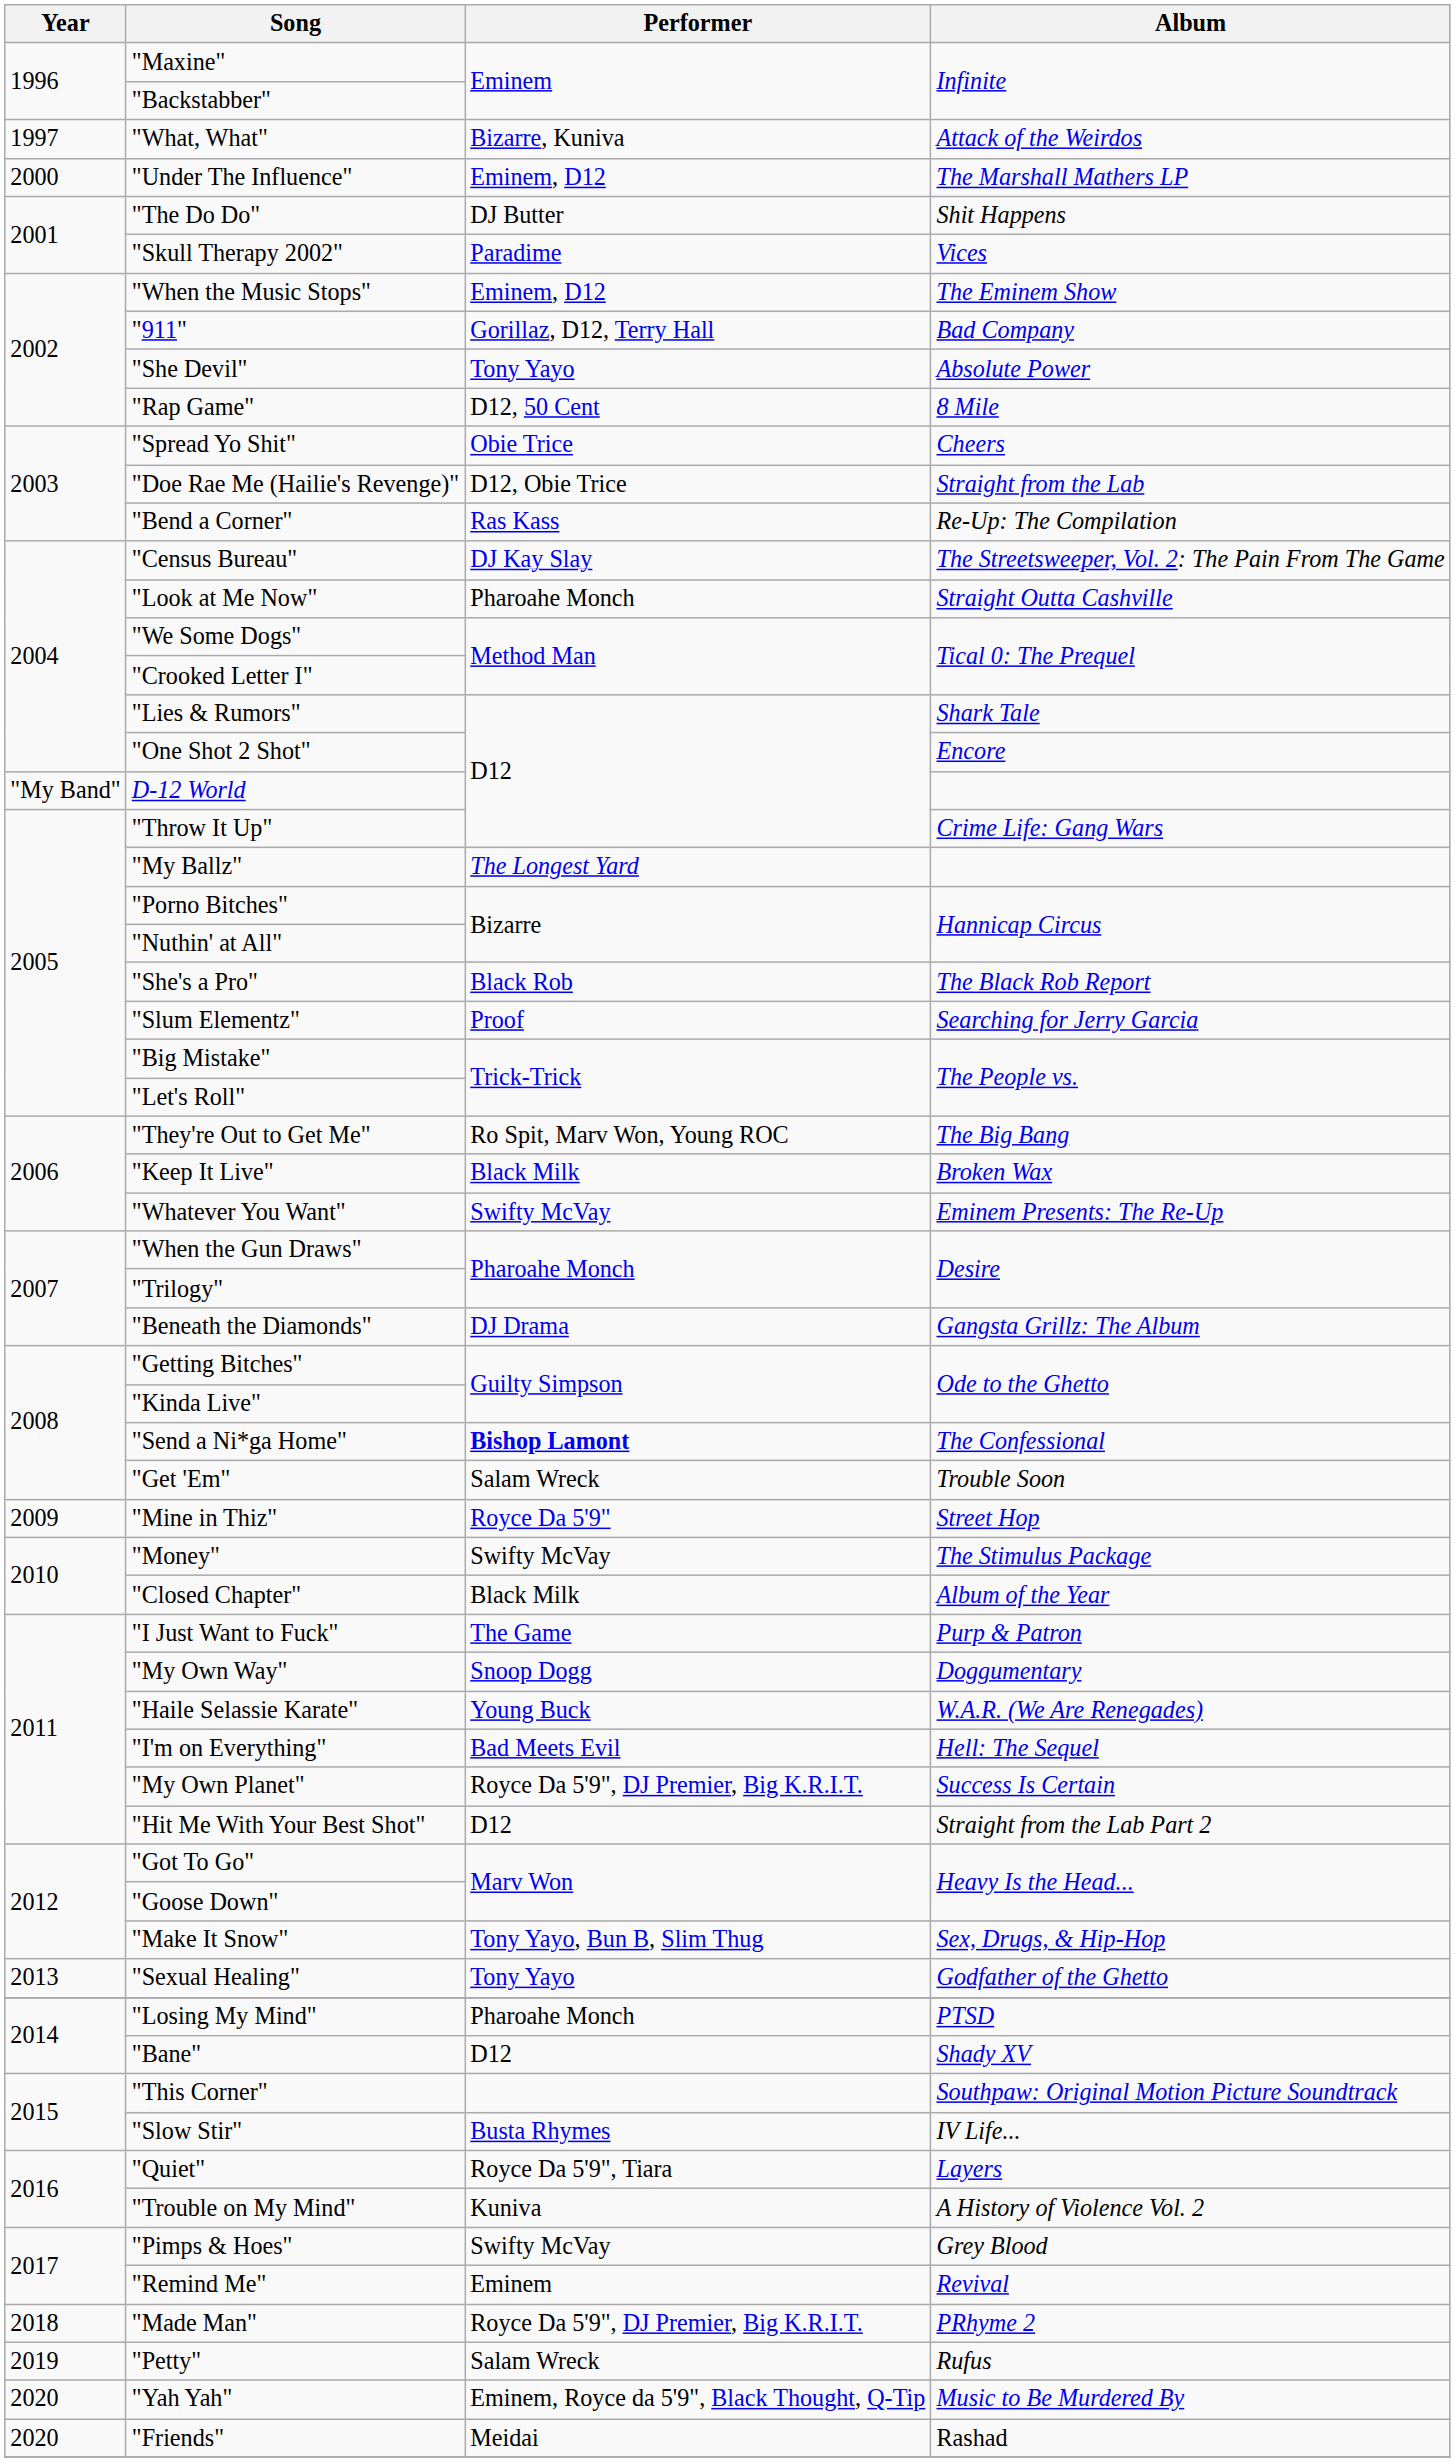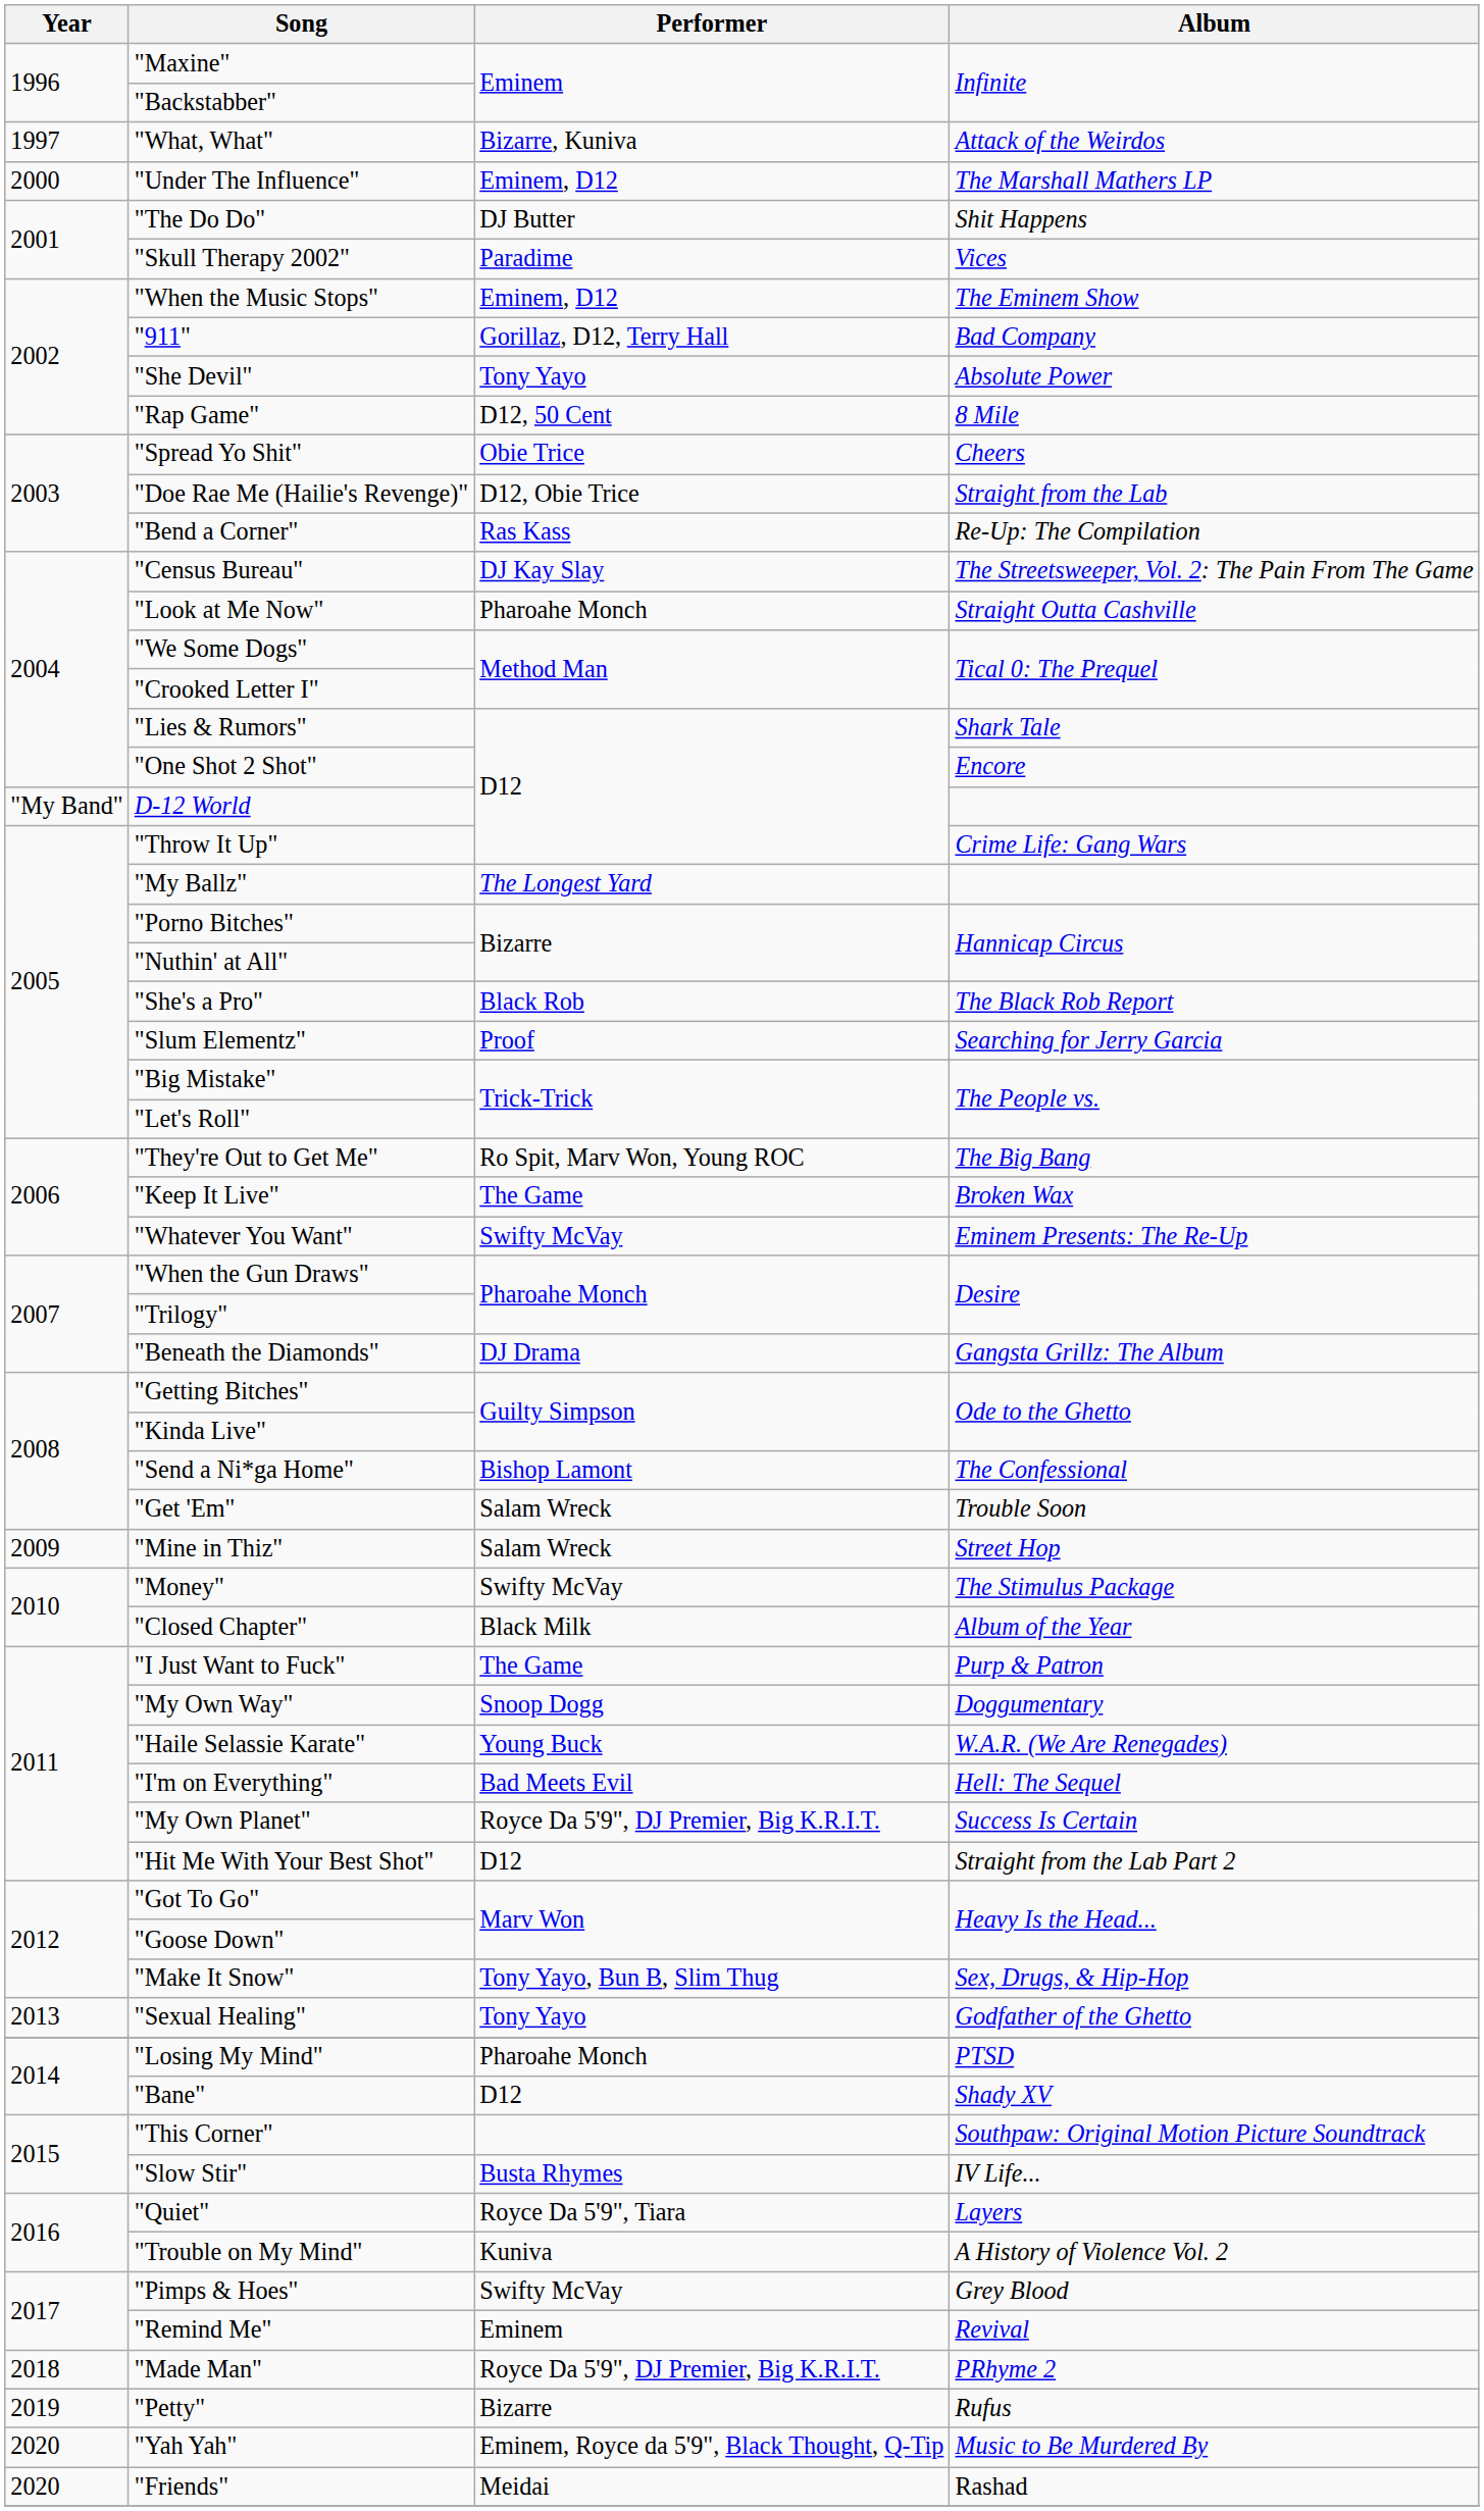 <table class="wikitable sortable">
 <tr>
 <th>Year</th>
 <th>Song</th>
 <th>Performer</th>
 <th>Album</th>
 </tr>
 <tr>
 <td rowspan="2">1996</td>
 <td>"Maxine"</td>
 <td rowspan="2"><a href='#'>Eminem</a></td>
 <td rowspan="2"><em><a href='#'>Infinite</a></em></td>
 </tr>
 <tr>
 <td>"Backstabber"</td>
 </tr>
 <tr>
 <td>1997</td>
 <td>"What, What"</td>
 <td><a href='#'>Bizarre</a>, Kuniva</td>
 <td><em><a href='#'>Attack of the Weirdos</a></em></td>
 </tr>
 <tr>
 <td>2000</td>
 <td>"Under The Influence"</td>
 <td><a href='#'>Eminem</a>, <a href='#'>D12</a></td>
 <td><em><a href='#'>The Marshall Mathers LP</a></em></td>
 </tr>
 <tr>
 <td rowspan="2">2001</td>
 <td>"The Do Do"</td>
 <td>DJ Butter</td>
 <td><em>Shit Happens</em></td>
 </tr>
 <tr>
 <td>"Skull Therapy 2002"</td>
 <td><a href='#'>Paradime</a></td>
 <td><a href='#'><em>Vices</em></a></td>
 </tr>
 <tr>
 <td rowspan="4">2002</td>
 <td>"When the Music Stops"</td>
 <td><a href='#'>Eminem</a>, <a href='#'>D12</a></td>
 <td><em><a href='#'>The Eminem Show</a></em></td>
 </tr>
 <tr>
 <td>"<a href='#'>911</a>"</td>
 <td><a href='#'>Gorillaz</a>, D12, <a href='#'>Terry Hall</a></td>
 <td><em><a href='#'>Bad Company</a></em></td>
 </tr>
 <tr>
 <td>"She Devil"</td>
 <td><a href='#'>Tony Yayo</a></td>
 <td><em><a href='#'>Absolute Power</a></em></td>
 </tr>
 <tr>
 <td>"Rap Game"</td>
 <td>D12, <a href='#'>50 Cent</a></td>
 <td><em><a href='#'>8 Mile</a></em></td>
 </tr>
 <tr>
 <td rowspan="3">2003</td>
 <td>"Spread Yo Shit"</td>
 <td><a href='#'>Obie Trice</a></td>
 <td><em><a href='#'>Cheers</a></em></td>
 </tr>
 <tr>
 <td>"Doe Rae Me (Hailie's Revenge)"</td>
 <td>D12, Obie Trice</td>
 <td><em><a href='#'>Straight from the Lab</a></em></td>
 </tr>
 <tr>
 <td>"Bend a Corner"</td>
 <td><a href='#'>Ras Kass</a></td>
 <td><em>Re-Up: The Compilation</em></td>
 </tr>
 <tr>
 <td rowspan="6">2004</td>
 <td>"Census Bureau"</td>
 <td><a href='#'>DJ Kay Slay</a></td>
 <td><em><a href='#'>The Streetsweeper, Vol. 2</a>: The Pain From The Game</em></td>
 </tr>
 <tr>
 <td>"Look at Me Now"</td>
 <td>Pharoahe Monch</td>
 <td><em><a href='#'>Straight Outta Cashville</a></em></td>
 </tr>
 <tr>
 <td>"We Some Dogs"</td>
 <td rowspan="2"><a href='#'>Method Man</a></td>
 <td rowspan="2"><em><a href='#'>Tical 0: The Prequel</a></em></td>
 </tr>
 <tr>
 <td>"Crooked Letter I"</td>
 </tr>
 <tr>
 <td>"Lies & Rumors"</td>
 <td rowspan="4">D12</td>
 <td><em><a href='#'>Shark Tale</a></em></td>
 </tr>
 <tr>
 <td>"One Shot 2 Shot"</td>
 <td><em><a href='#'>Encore</a></em></td>
 </tr>
 <tr>
 <td>"My Band"</td>
 <td><em><a href='#'>D-12 World</a></em></td>
 </tr>
 <tr>
 <td rowspan="8">2005</td>
 <td>"Throw It Up"</td>
 <td><em><a href='#'>Crime Life: Gang Wars</a></em></td>
 </tr>
 <tr>
 <td>"My Ballz"</td>
 <td><em><a href='#'>The Longest Yard</a></em></td>
 </tr>
 <tr>
 <td>"Porno Bitches"</td>
 <td rowspan="2">Bizarre</td>
 <td rowspan="2"><em><a href='#'>Hannicap Circus</a></em></td>
 </tr>
 <tr>
 <td>"Nuthin' at All"</td>
 </tr>
 <tr>
 <td>"She's a Pro"</td>
 <td><a href='#'>Black Rob</a></td>
 <td><em><a href='#'>The Black Rob Report</a></em></td>
 </tr>
 <tr>
 <td>"Slum Elementz"</td>
 <td><a href='#'>Proof</a></td>
 <td><em><a href='#'>Searching for Jerry Garcia</a></em></td>
 </tr>
 <tr>
 <td>"Big Mistake"</td>
 <td rowspan="2"><a href='#'>Trick-Trick</a></td>
 <td rowspan="2"><em><a href='#'>The People vs.</a></em></td>
 </tr>
 <tr>
 <td>"Let's Roll"</td>
 </tr>
 <tr>
 <td rowspan="3">2006</td>
 <td>"They're Out to Get Me"</td>
 <td>Ro Spit, Marv Won, Young ROC</td>
 <td><em><a href='#'>The Big Bang</a></em></td>
 </tr>
 <tr>
 <td>"Keep It Live"</td>
-<td><a href='#'>Black Milk</a></td>
+<td><a href='#'>The Game</a></td>
 <td><em><a href='#'>Broken Wax</a></em></td>
 </tr>
 <tr>
 <td>"Whatever You Want"</td>
 <td><a href='#'>Swifty McVay</a></td>
 <td><em><a href='#'>Eminem Presents: The Re-Up</a></em></td>
 </tr>
 <tr>
 <td rowspan="3">2007</td>
 <td>"When the Gun Draws"</td>
 <td rowspan="2"><a href='#'>Pharoahe Monch</a></td>
 <td rowspan="2"><em><a href='#'>Desire</a></em></td>
 </tr>
 <tr>
 <td>"Trilogy"</td>
 </tr>
 <tr>
 <td>"Beneath the Diamonds"</td>
 <td><a href='#'>DJ Drama</a></td>
 <td><em><a href='#'>Gangsta Grillz: The Album</a></em></td>
 </tr>
 <tr>
 <td rowspan="4">2008</td>
 <td>"Getting Bitches"</td>
 <td rowspan="2"><a href='#'>Guilty Simpson</a></td>
 <td rowspan="2"><em><a href='#'>Ode to the Ghetto</a></em></td>
 </tr>
 <tr>
 <td>"Kinda Live"</td>
 </tr>
 <tr>
 <td>"Send a Ni*ga Home"</td>
-<td><strong><a href='#'>Bishop Lamont</a></strong></td>
+<td><a href='#'>Bishop Lamont</a></td>
 <td><em><a href='#'>The Confessional</a></em></td>
 </tr>
 <tr>
 <td>"Get 'Em"</td>
 <td>Salam Wreck</td>
 <td><em>Trouble Soon</em></td>
 </tr>
 <tr>
 <td>2009</td>
 <td>"Mine in Thiz"</td>
-<td><a href='#'>Royce Da 5'9"</a></td>
+<td>Salam Wreck</td>
 <td><em><a href='#'>Street Hop</a></em></td>
 </tr>
 <tr>
 <td rowspan="2">2010</td>
 <td>"Money"</td>
 <td>Swifty McVay</td>
 <td><em><a href='#'>The Stimulus Package</a></em></td>
 </tr>
 <tr>
 <td>"Closed Chapter"</td>
 <td>Black Milk</td>
 <td><em><a href='#'>Album of the Year</a></em></td>
 </tr>
 <tr>
 <td rowspan="6">2011</td>
 <td>"I Just Want to Fuck"</td>
 <td><a href='#'>The Game</a></td>
 <td><em><a href='#'>Purp & Patron</a></em></td>
 </tr>
 <tr>
 <td>"My Own Way"</td>
 <td><a href='#'>Snoop Dogg</a></td>
 <td><em><a href='#'>Doggumentary</a></em></td>
 </tr>
 <tr>
 <td>"Haile Selassie Karate"</td>
 <td><a href='#'>Young Buck</a></td>
 <td><em><a href='#'>W.A.R. (We Are Renegades)</a></em></td>
 </tr>
 <tr>
 <td>"I'm on Everything"</td>
 <td><a href='#'>Bad Meets Evil</a></td>
 <td><em><a href='#'>Hell: The Sequel</a></em></td>
 </tr>
 <tr>
 <td>"My Own Planet"</td>
 <td>Royce Da 5'9", <a href='#'>DJ Premier</a>, <a href='#'>Big K.R.I.T.</a></td>
 <td><em><a href='#'>Success Is Certain</a></em></td>
 </tr>
 <tr>
 <td>"Hit Me With Your Best Shot"</td>
 <td>D12</td>
 <td><em>Straight from the Lab Part 2</em></td>
 </tr>
 <tr>
 <td rowspan="3">2012</td>
 <td>"Got To Go"</td>
 <td rowspan="2"><a href='#'>Marv Won</a></td>
 <td rowspan="2"><em><a href='#'>Heavy Is the Head...</a></em></td>
 </tr>
 <tr>
 <td>"Goose Down"</td>
 </tr>
 <tr>
 <td>"Make It Snow"</td>
 <td rowspan="1"><a href='#'>Tony Yayo</a>, <a href='#'>Bun B</a>, <a href='#'>Slim Thug</a></td>
 <td><em><a href='#'>Sex, Drugs, & Hip-Hop</a></em></td>
 </tr>
 <tr>
 <td rowspan="1">2013</td>
 <td>"Sexual Healing"</td>
 <td><a href='#'>Tony Yayo</a></td>
 <td><em><a href='#'>Godfather of the Ghetto</a></em></td>
 </tr>
 <tr>
 </tr>
 <tr>
 <td rowspan="2">2014</td>
 <td>"Losing My Mind"</td>
 <td>Pharoahe Monch</td>
 <td><em><a href='#'>PTSD</a></em></td>
 </tr>
 <tr>
 <td>"Bane"</td>
 <td>D12</td>
 <td><em><a href='#'>Shady XV</a></em></td>
 </tr>
 <tr>
 <td rowspan="2">2015</td>
 <td>"This Corner"</td>
 <td></td>
 <td><em><a href='#'>Southpaw: Original Motion Picture Soundtrack</a></em></td>
 </tr>
 <tr>
 <td>"Slow Stir"</td>
 <td><a href='#'>Busta Rhymes</a></td>
 <td><em>IV Life...</em></td>
 </tr>
 <tr>
 <td rowspan="2">2016</td>
 <td>"Quiet"</td>
 <td>Royce Da 5'9", Tiara</td>
 <td><em><a href='#'>Layers</a></em></td>
 </tr>
 <tr>
 <td>"Trouble on My Mind"</td>
 <td>Kuniva</td>
 <td><em>A History of Violence Vol. 2</em></td>
 </tr>
 <tr>
 <td rowspan="2">2017</td>
 <td>"Pimps & Hoes"</td>
 <td>Swifty McVay</td>
 <td><em>Grey Blood</em></td>
 </tr>
 <tr>
 <td>"Remind Me"</td>
 <td>Eminem</td>
 <td><em><a href='#'>Revival</a></em></td>
 </tr>
 <tr>
 <td rowspan="1">2018</td>
 <td>"Made Man"</td>
 <td>Royce Da 5'9", <a href='#'>DJ Premier</a>, <a href='#'>Big K.R.I.T.</a></td>
 <td><em><a href='#'>PRhyme 2</a></em></td>
 </tr>
 <tr>
 <td rowspan="1">2019</td>
 <td>"Petty"</td>
-<td>Salam Wreck</td>
+<td>Bizarre</td>
 <td><em>Rufus</em></td>
 </tr>
 <tr>
 <td rowspan="1">2020</td>
 <td>"Yah Yah"</td>
 <td>Eminem, Royce da 5'9", <a href='#'>Black Thought</a>, <a href='#'>Q-Tip</a></td>
 <td><em><a href='#'>Music to Be Murdered By</a></em></td>
 </tr>
 <tr>
 <td>2020</td>
 <td>"Friends"</td>
 <td>Meidai</td>
 <td>Rashad</td>
 </tr>
 <tr>
 </tr>
 </table>
